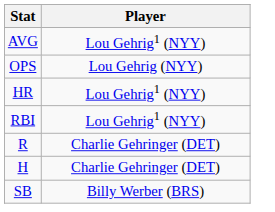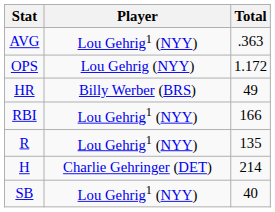 <table class="wikitable" style="text-align:center;">
 <tr>
 <th style="width:15%;">Stat</th>
 <th>Player</th>
+<th style="width:15%;">Total</th>
 </tr>
 <tr>
 <td><a href='#'>AVG</a></td>
 <td><a href='#'>Lou Gehrig</a><sup>1</sup> (<a href='#'>NYY</a>)</td>
+<td>.363</td>
 </tr>
 <tr>
 <td><a href='#'>OPS</a></td>
 <td><a href='#'>Lou Gehrig</a> (<a href='#'>NYY</a>)</td>
+<td>1.172</td>
 </tr>
 <tr>
 <td><a href='#'>HR</a></td>
-<td><a href='#'>Lou Gehrig</a><sup>1</sup> (<a href='#'>NYY</a>)</td>
+<td><a href='#'>Billy Werber</a> (<a href='#'>BRS</a>)</td>
+<td>49</td>
 </tr>
 <tr>
 <td><a href='#'>RBI</a></td>
 <td><a href='#'>Lou Gehrig</a><sup>1</sup> (<a href='#'>NYY</a>)</td>
+<td>166</td>
 </tr>
 <tr>
 <td><a href='#'>R</a></td>
-<td><a href='#'>Charlie Gehringer</a> (<a href='#'>DET</a>)</td>
+<td><a href='#'>Lou Gehrig</a><sup>1</sup> (<a href='#'>NYY</a>)</td>
+<td>135</td>
 </tr>
 <tr>
 <td><a href='#'>H</a></td>
 <td><a href='#'>Charlie Gehringer</a> (<a href='#'>DET</a>)</td>
+<td>214</td>
 </tr>
 <tr>
 <td><a href='#'>SB</a></td>
-<td><a href='#'>Billy Werber</a> (<a href='#'>BRS</a>)</td>
+<td><a href='#'>Lou Gehrig</a><sup>1</sup> (<a href='#'>NYY</a>)</td>
+<td>40</td>
 </tr>
 </table>
